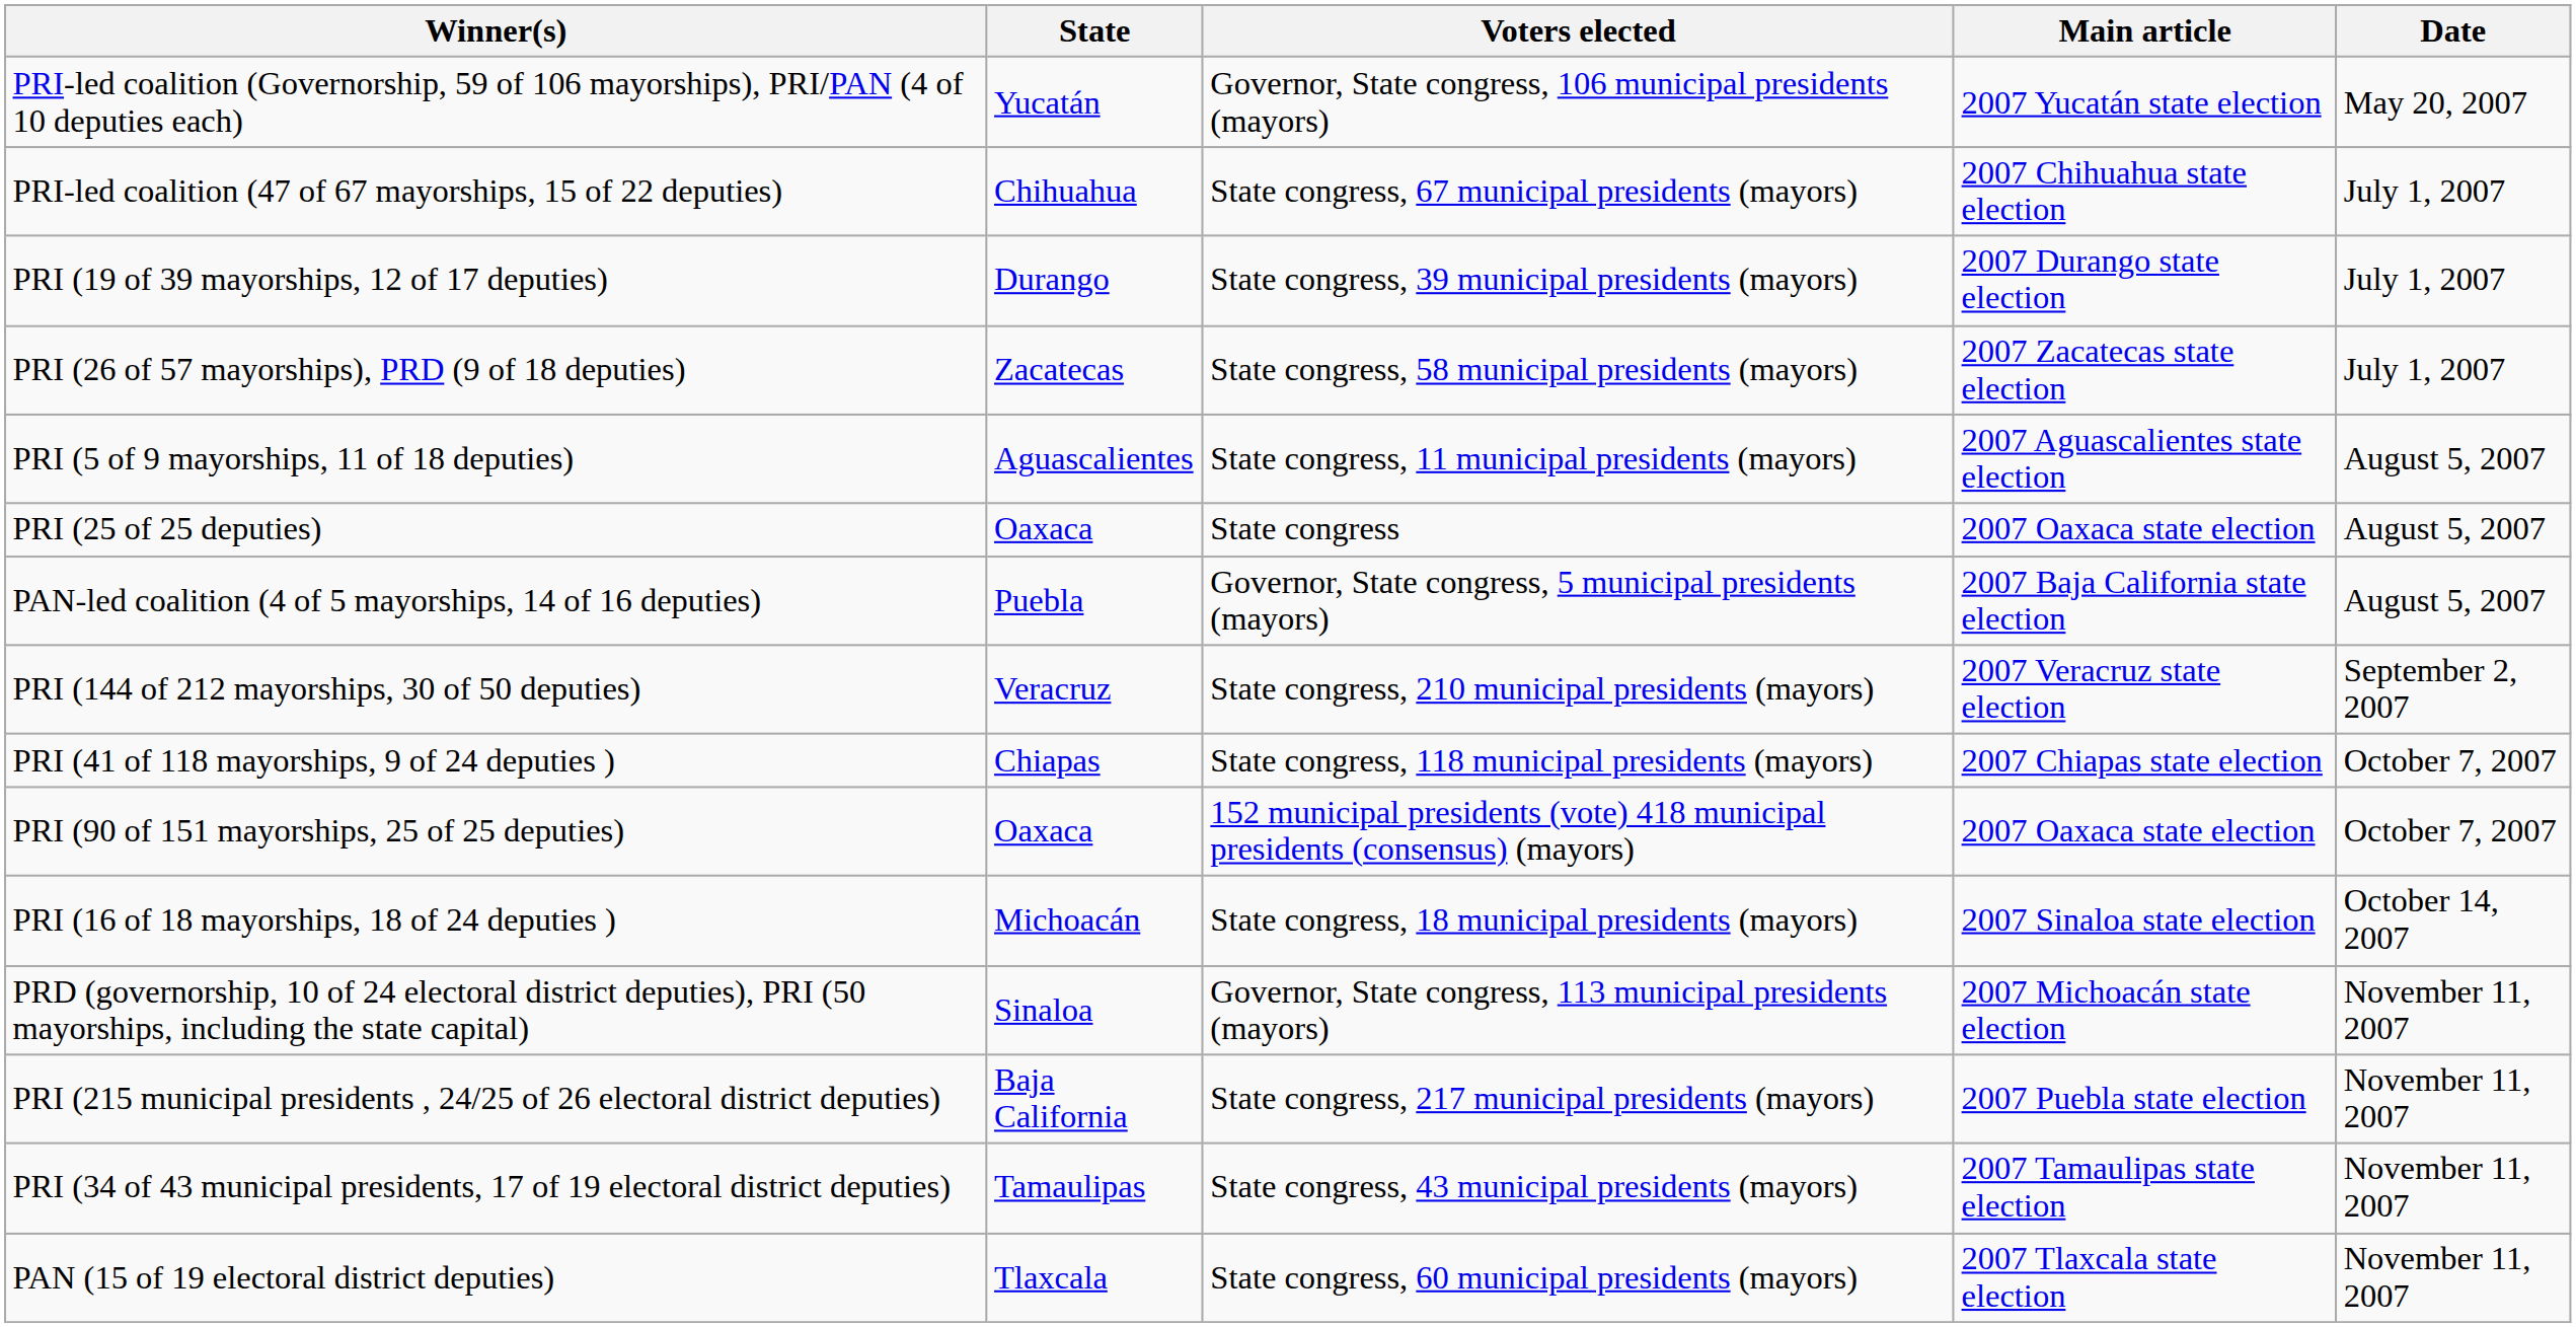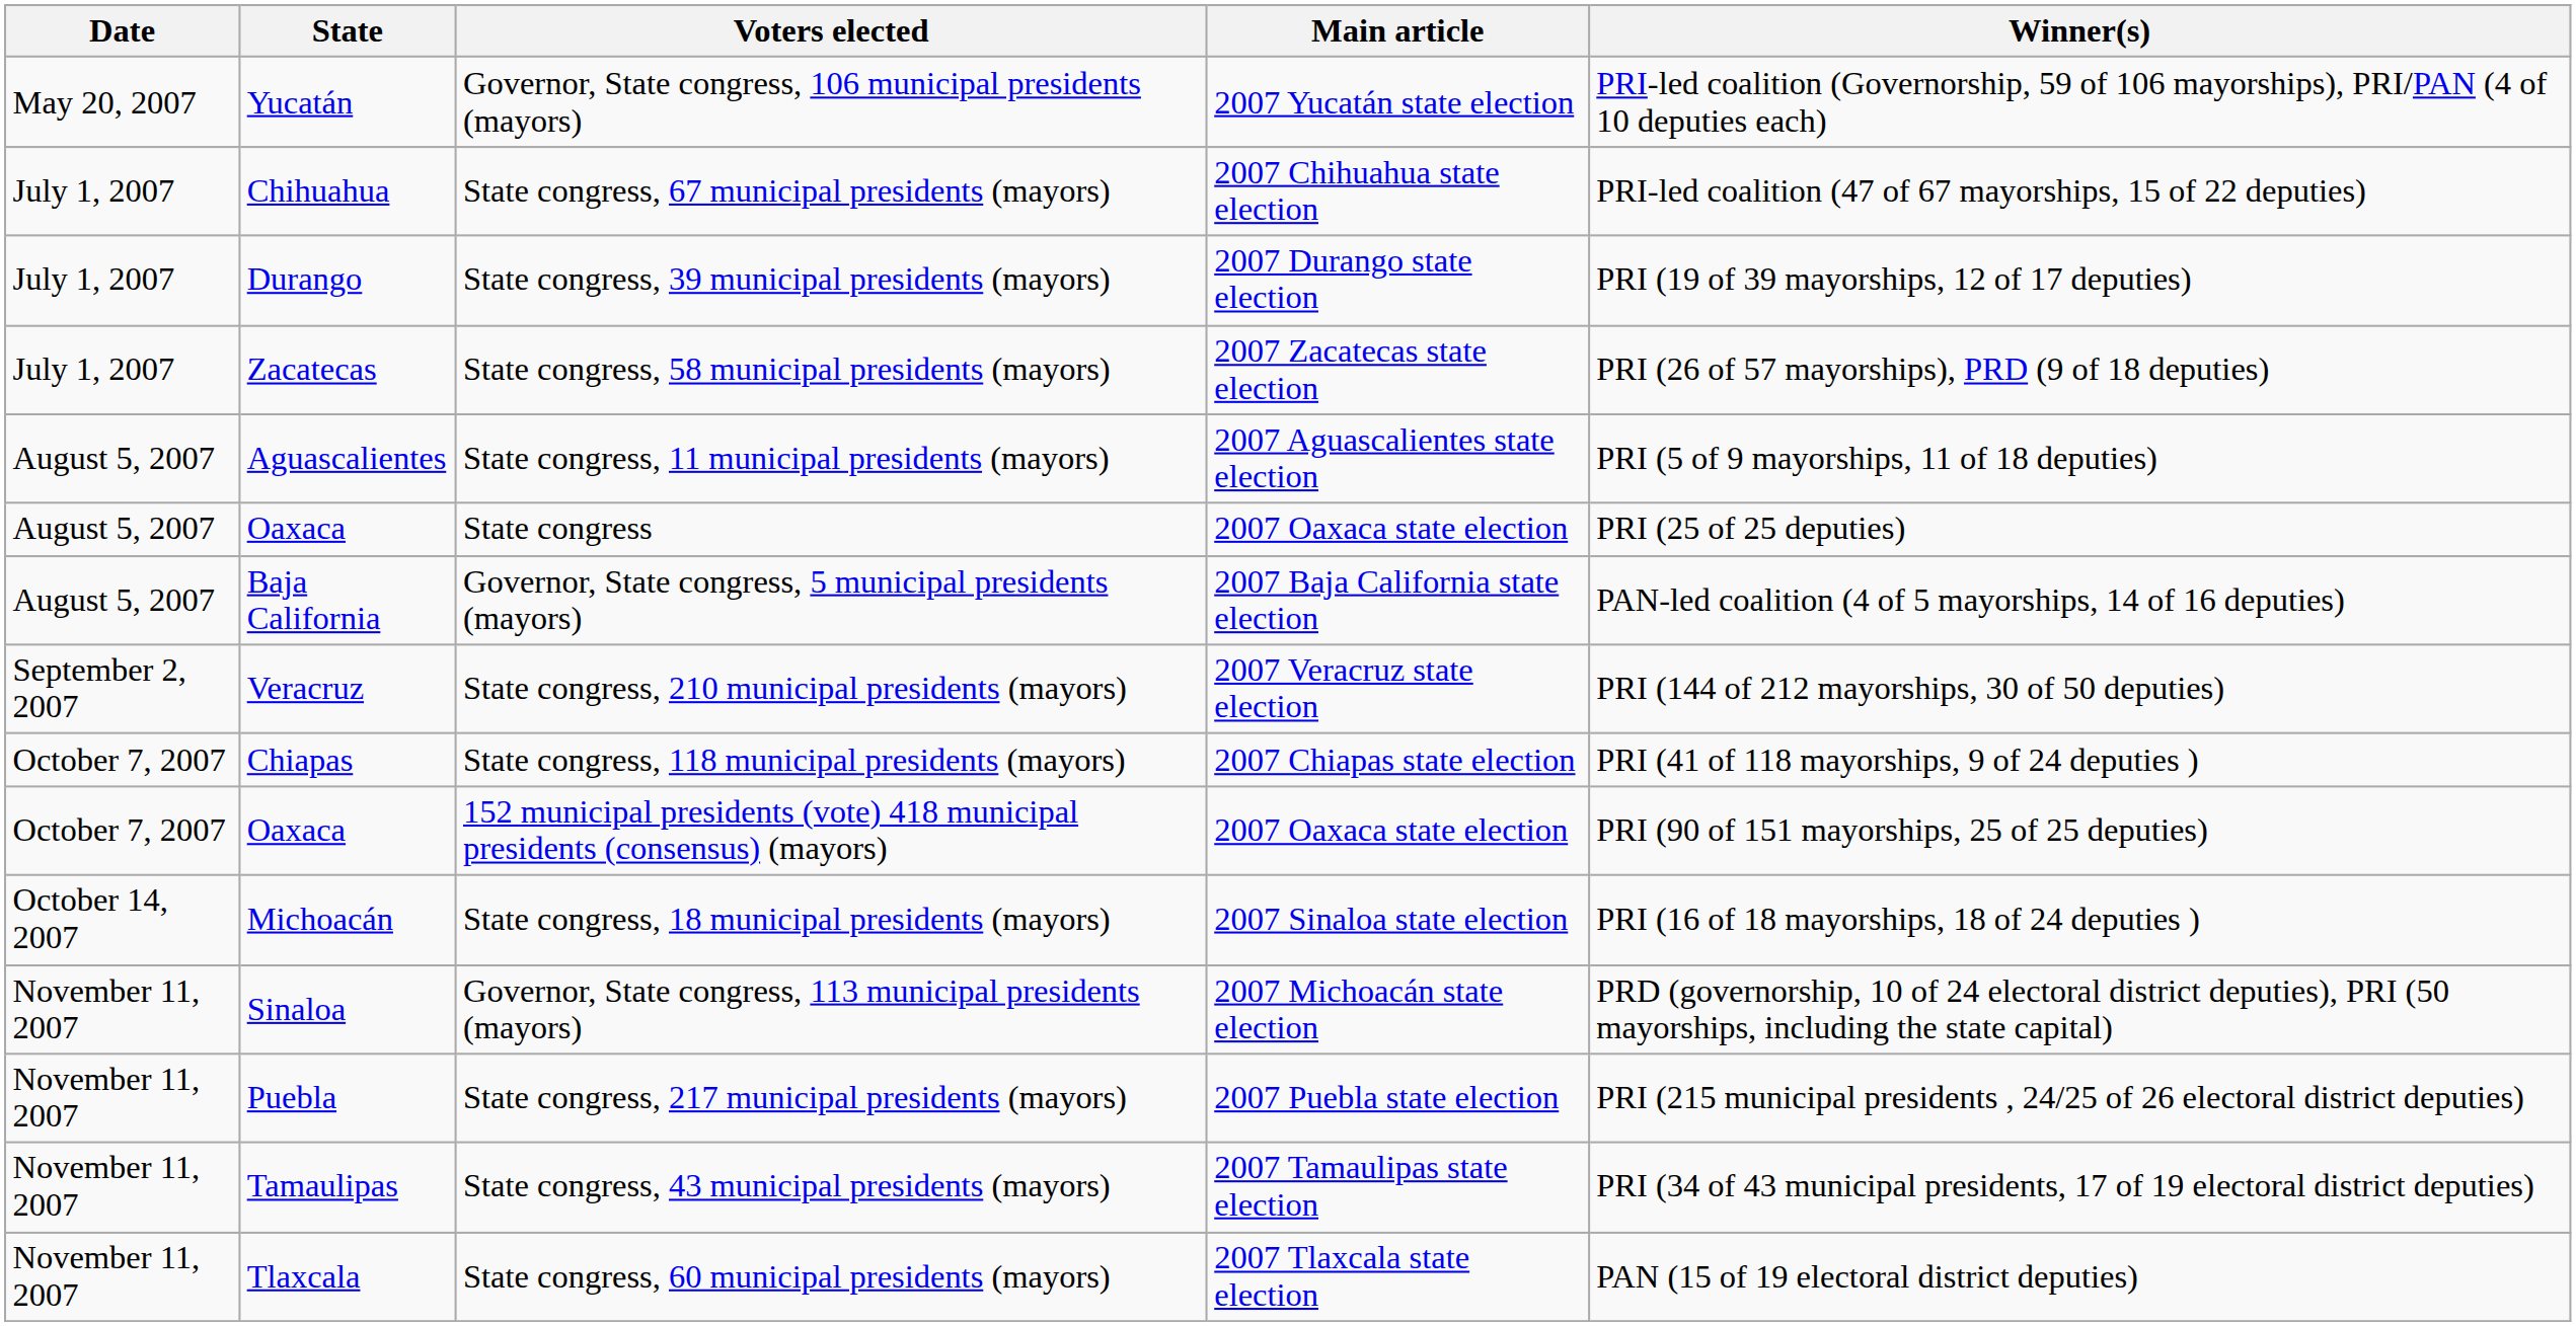 <table class="wikitable">
 <tr>
-<th>Winner(s)</th>
+<th>Date</th>
 <th>State</th>
 <th>Voters elected</th>
 <th>Main article</th>
-<th>Date</th>
+<th>Winner(s)</th>
 </tr>
 <tr>
-<td><a href='#'>PRI</a>-led coalition (Governorship, 59 of 106 mayorships), PRI/<a href='#'>PAN</a> (4 of 10 deputies each)</td>
+<td>May 20, 2007</td>
 <td><a href='#'>Yucatán</a></td>
 <td>Governor, State congress, <a href='#'>106 municipal presidents</a> (mayors)</td>
 <td><a href='#'>2007 Yucatán state election</a></td>
-<td>May 20, 2007</td>
+<td><a href='#'>PRI</a>-led coalition (Governorship, 59 of 106 mayorships), PRI/<a href='#'>PAN</a> (4 of 10 deputies each)</td>
 </tr>
 <tr>
-<td>PRI-led coalition (47 of 67 mayorships, 15 of 22 deputies)</td>
+<td>July 1, 2007</td>
 <td><a href='#'>Chihuahua</a></td>
 <td>State congress, <a href='#'>67 municipal presidents</a> (mayors)</td>
 <td><a href='#'>2007 Chihuahua state election</a></td>
-<td>July 1, 2007</td>
+<td>PRI-led coalition (47 of 67 mayorships, 15 of 22 deputies)</td>
 </tr>
 <tr>
-<td>PRI (19 of 39 mayorships, 12 of 17 deputies)</td>
+<td>July 1, 2007</td>
 <td><a href='#'>Durango</a></td>
 <td>State congress, <a href='#'>39 municipal presidents</a> (mayors)</td>
 <td><a href='#'>2007 Durango state election</a></td>
-<td>July 1, 2007</td>
+<td>PRI (19 of 39 mayorships, 12 of 17 deputies)</td>
 </tr>
 <tr>
-<td>PRI (26 of 57 mayorships), <a href='#'>PRD</a> (9 of 18 deputies)</td>
+<td>July 1, 2007</td>
 <td><a href='#'>Zacatecas</a></td>
 <td>State congress, <a href='#'>58 municipal presidents</a> (mayors)</td>
 <td><a href='#'>2007 Zacatecas state election</a></td>
-<td>July 1, 2007</td>
+<td>PRI (26 of 57 mayorships), <a href='#'>PRD</a> (9 of 18 deputies)</td>
 </tr>
 <tr>
-<td>PRI (5 of 9 mayorships, 11 of 18 deputies)</td>
+<td>August 5, 2007</td>
 <td><a href='#'>Aguascalientes</a></td>
 <td>State congress, <a href='#'>11 municipal presidents</a> (mayors)</td>
 <td><a href='#'>2007 Aguascalientes state election</a></td>
-<td>August 5, 2007</td>
+<td>PRI (5 of 9 mayorships, 11 of 18 deputies)</td>
 </tr>
 <tr>
-<td>PRI (25 of 25 deputies)</td>
+<td>August 5, 2007</td>
 <td><a href='#'>Oaxaca</a></td>
 <td>State congress</td>
 <td><a href='#'>2007 Oaxaca state election</a></td>
-<td>August 5, 2007</td>
+<td>PRI (25 of 25 deputies)</td>
 </tr>
 <tr>
-<td>PAN-led coalition (4 of 5 mayorships, 14 of 16 deputies)</td>
-<td><a href='#'>Puebla</a></td>
+<td>August 5, 2007</td>
+<td><a href='#'>Baja California</a></td>
 <td>Governor, State congress, <a href='#'>5 municipal presidents</a> (mayors)</td>
 <td><a href='#'>2007 Baja California state election</a></td>
-<td>August 5, 2007</td>
+<td>PAN-led coalition (4 of 5 mayorships, 14 of 16 deputies)</td>
 </tr>
 <tr>
-<td>PRI (144 of 212 mayorships, 30 of 50 deputies)</td>
+<td>September 2, 2007</td>
 <td><a href='#'>Veracruz</a></td>
 <td>State congress, <a href='#'>210 municipal presidents</a> (mayors)</td>
 <td><a href='#'>2007 Veracruz state election</a></td>
-<td>September 2, 2007</td>
+<td>PRI (144 of 212 mayorships, 30 of 50 deputies)</td>
 </tr>
 <tr>
-<td>PRI (41 of 118 mayorships, 9 of 24 deputies )</td>
+<td>October 7, 2007</td>
 <td><a href='#'>Chiapas</a></td>
 <td>State congress, <a href='#'>118 municipal presidents</a> (mayors)</td>
 <td><a href='#'>2007 Chiapas state election</a></td>
-<td>October 7, 2007</td>
+<td>PRI (41 of 118 mayorships, 9 of 24 deputies )</td>
 </tr>
 <tr>
-<td>PRI (90 of 151 mayorships, 25 of 25 deputies)</td>
+<td>October 7, 2007</td>
 <td><a href='#'>Oaxaca</a></td>
 <td><a href='#'>152 municipal presidents (vote) 418 municipal presidents (consensus)</a> (mayors)</td>
 <td><a href='#'>2007 Oaxaca state election</a></td>
-<td>October 7, 2007</td>
+<td>PRI (90 of 151 mayorships, 25 of 25 deputies)</td>
 </tr>
 <tr>
-<td>PRI (16 of 18 mayorships, 18 of 24 deputies )</td>
+<td>October 14, 2007</td>
 <td><a href='#'>Michoacán</a></td>
 <td>State congress, <a href='#'>18 municipal presidents</a> (mayors)</td>
 <td><a href='#'>2007 Sinaloa state election</a></td>
-<td>October 14, 2007</td>
+<td>PRI (16 of 18 mayorships, 18 of 24 deputies )</td>
 </tr>
 <tr>
-<td>PRD (governorship, 10 of 24 electoral district deputies), PRI (50 mayorships, including the state capital) </td>
+<td>November 11, 2007</td>
 <td><a href='#'>Sinaloa</a></td>
 <td>Governor, State congress, <a href='#'>113 municipal presidents</a> (mayors)</td>
 <td><a href='#'>2007 Michoacán state election</a></td>
-<td>November 11, 2007</td>
+<td>PRD (governorship, 10 of 24 electoral district deputies), PRI (50 mayorships, including the state capital) </td>
 </tr>
 <tr>
-<td>PRI (215 municipal presidents , 24/25 of 26 electoral district deputies) </td>
-<td><a href='#'>Baja California</a></td>
+<td>November 11, 2007</td>
+<td><a href='#'>Puebla</a></td>
 <td>State congress, <a href='#'>217 municipal presidents</a> (mayors)</td>
 <td><a href='#'>2007 Puebla state election</a></td>
-<td>November 11, 2007</td>
+<td>PRI (215 municipal presidents , 24/25 of 26 electoral district deputies) </td>
 </tr>
 <tr>
-<td>PRI (34 of 43 municipal presidents, 17 of 19 electoral district deputies) </td>
+<td>November 11, 2007</td>
 <td><a href='#'>Tamaulipas</a></td>
 <td>State congress, <a href='#'>43 municipal presidents</a> (mayors)</td>
 <td><a href='#'>2007 Tamaulipas state election</a></td>
-<td>November 11, 2007</td>
+<td>PRI (34 of 43 municipal presidents, 17 of 19 electoral district deputies) </td>
 </tr>
 <tr>
-<td>PAN (15 of 19 electoral district deputies) </td>
+<td>November 11, 2007</td>
 <td><a href='#'>Tlaxcala</a></td>
 <td>State congress, <a href='#'>60 municipal presidents</a> (mayors)</td>
 <td><a href='#'>2007 Tlaxcala state election</a></td>
-<td>November 11, 2007</td>
+<td>PAN (15 of 19 electoral district deputies) </td>
 </tr>
 </table>
